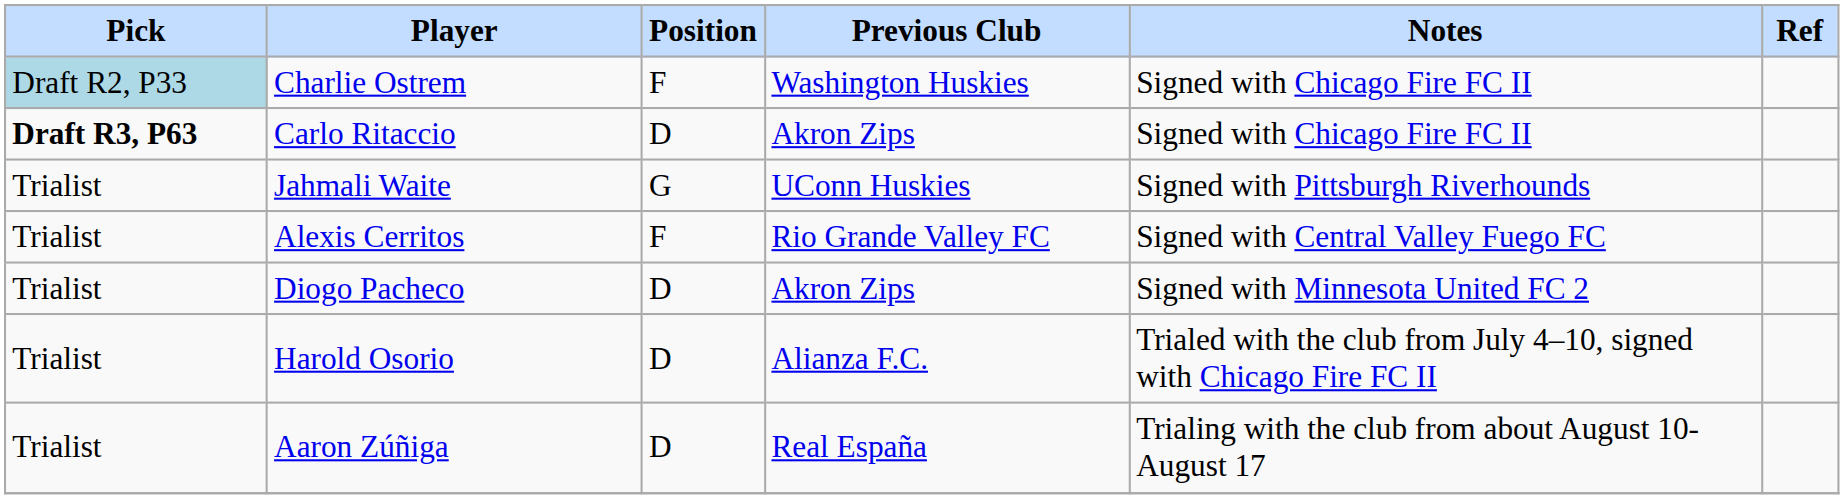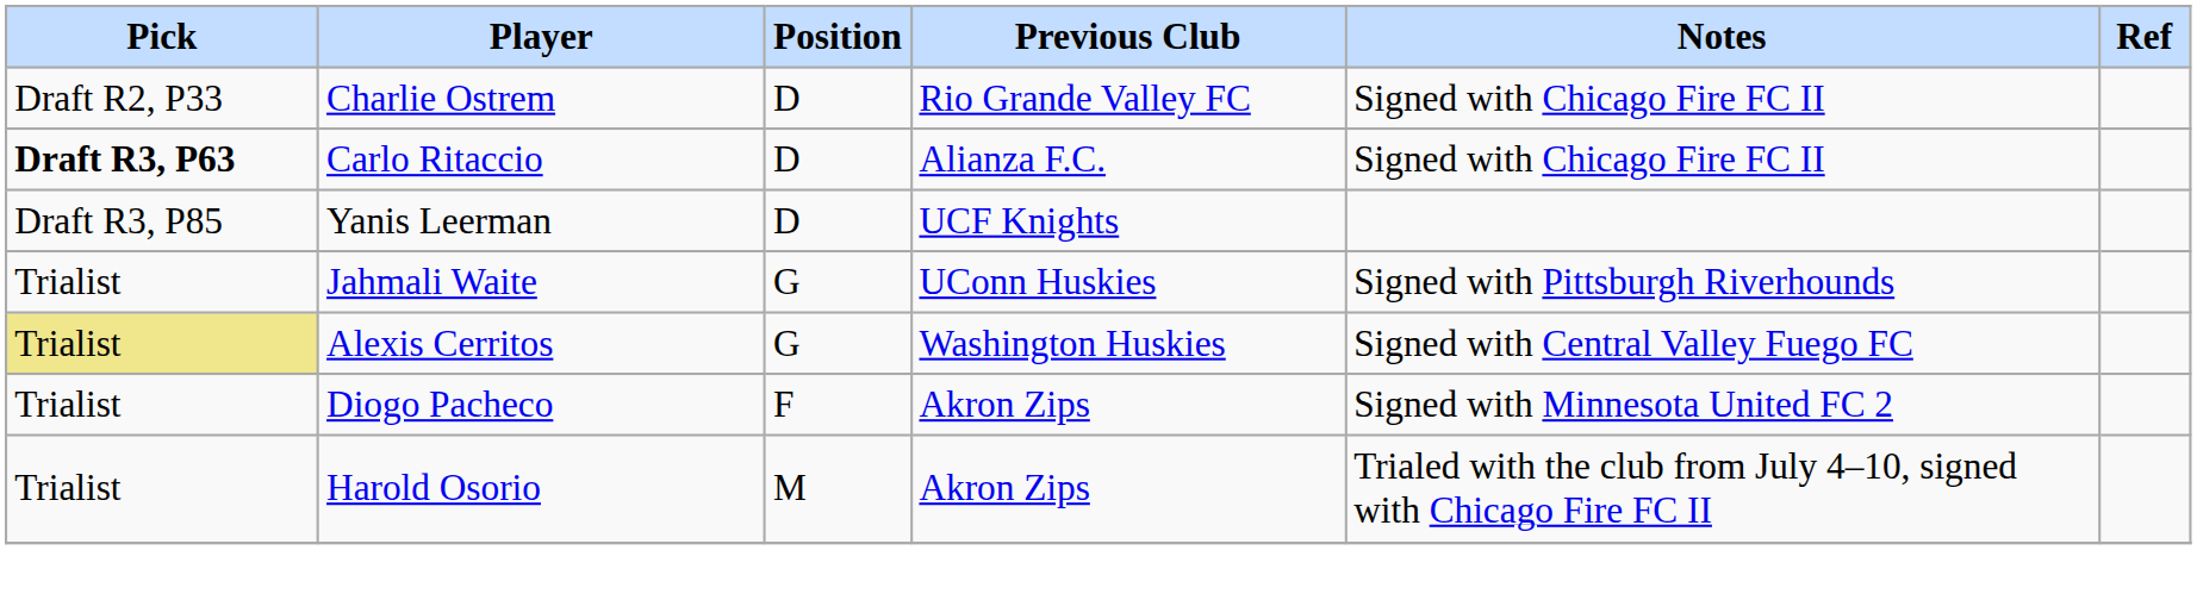 <table class="wikitable" style="text-align:left; font-size:95%;">
 <tr>
 <th style="background:#c2ddff; width:120px;">Pick</th>
 <th style="background:#c2ddff; width:175px;">Player</th>
 <th style="background:#c2ddff; width:50px;">Position</th>
 <th style="background:#c2ddff; width:170px;">Previous Club</th>
 <th style="background:#c2ddff; width:300px;">Notes</th>
 <th style="background:#c2ddff; width:30px;">Ref</th>
 </tr>
 <tr>
-<td style="background: lightblue;">Draft R2, P33</td>
+<td>Draft R2, P33</td>
 <td> <a href='#'>Charlie Ostrem</a></td>
-<td>F</td>
-<td><a href='#'>Washington Huskies</a></td>
+<td>D</td>
+<td><a href='#'>Rio Grande Valley FC</a></td>
 <td>Signed with <a href='#'>Chicago Fire FC II</a></td>
 <td></td>
 </tr>
 <tr>
 <td><strong>Draft R3, P63</strong></td>
 <td> <a href='#'>Carlo Ritaccio</a></td>
 <td>D</td>
-<td><a href='#'>Akron Zips</a></td>
+<td> <a href='#'>Alianza F.C.</a></td>
 <td>Signed with <a href='#'>Chicago Fire FC II</a></td>
+<td></td>
+</tr>
+<tr>
+<td>Draft R3, P85</td>
+<td> Yanis Leerman</td>
+<td>D</td>
+<td><a href='#'>UCF Knights</a></td>
+<td></td>
 <td></td>
 </tr>
 <tr>
 <td>Trialist</td>
 <td> <a href='#'>Jahmali Waite</a></td>
 <td>G</td>
 <td><a href='#'>UConn Huskies</a></td>
 <td>Signed with <a href='#'>Pittsburgh Riverhounds</a></td>
 <td></td>
 </tr>
 <tr>
-<td>Trialist</td>
+<td style="background: khaki;">Trialist</td>
 <td> <a href='#'>Alexis Cerritos</a></td>
-<td>F</td>
-<td><a href='#'>Rio Grande Valley FC</a></td>
+<td>G</td>
+<td><a href='#'>Washington Huskies</a></td>
 <td>Signed with <a href='#'>Central Valley Fuego FC</a></td>
 <td></td>
 </tr>
 <tr>
 <td>Trialist</td>
 <td> <a href='#'>Diogo Pacheco</a></td>
-<td>D</td>
+<td>F</td>
 <td><a href='#'>Akron Zips</a></td>
 <td>Signed with <a href='#'>Minnesota United FC 2</a></td>
 <td></td>
 </tr>
 <tr>
 <td>Trialist</td>
 <td> <a href='#'>Harold Osorio</a></td>
-<td>D</td>
-<td> <a href='#'>Alianza F.C.</a></td>
+<td>M</td>
+<td><a href='#'>Akron Zips</a></td>
 <td>Trialed with the club from July 4–10, signed with <a href='#'>Chicago Fire FC II</a></td>
-<td></td>
-</tr>
-<tr>
-<td>Trialist</td>
-<td> <a href='#'>Aaron Zúñiga</a></td>
-<td>D</td>
-<td> <a href='#'>Real España</a></td>
-<td>Trialing with the club from about August 10-August 17</td>
 <td></td>
 </tr>
 <tr>
 </tr>
 </table>
